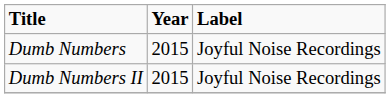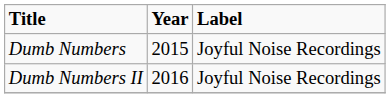 <table class="wikitable">
 <tr>
 <td><strong>Title</strong></td>
 <td><strong>Year</strong></td>
 <td><strong>Label</strong></td>
 </tr>
 <tr>
 <td><em>Dumb Numbers</em></td>
 <td>2015</td>
 <td>Joyful Noise Recordings</td>
 </tr>
 <tr>
 <td><em>Dumb Numbers II</em></td>
-<td>2015</td>
+<td>2016</td>
 <td>Joyful Noise Recordings</td>
 </tr>
 <tr>
 </tr>
 </table>
